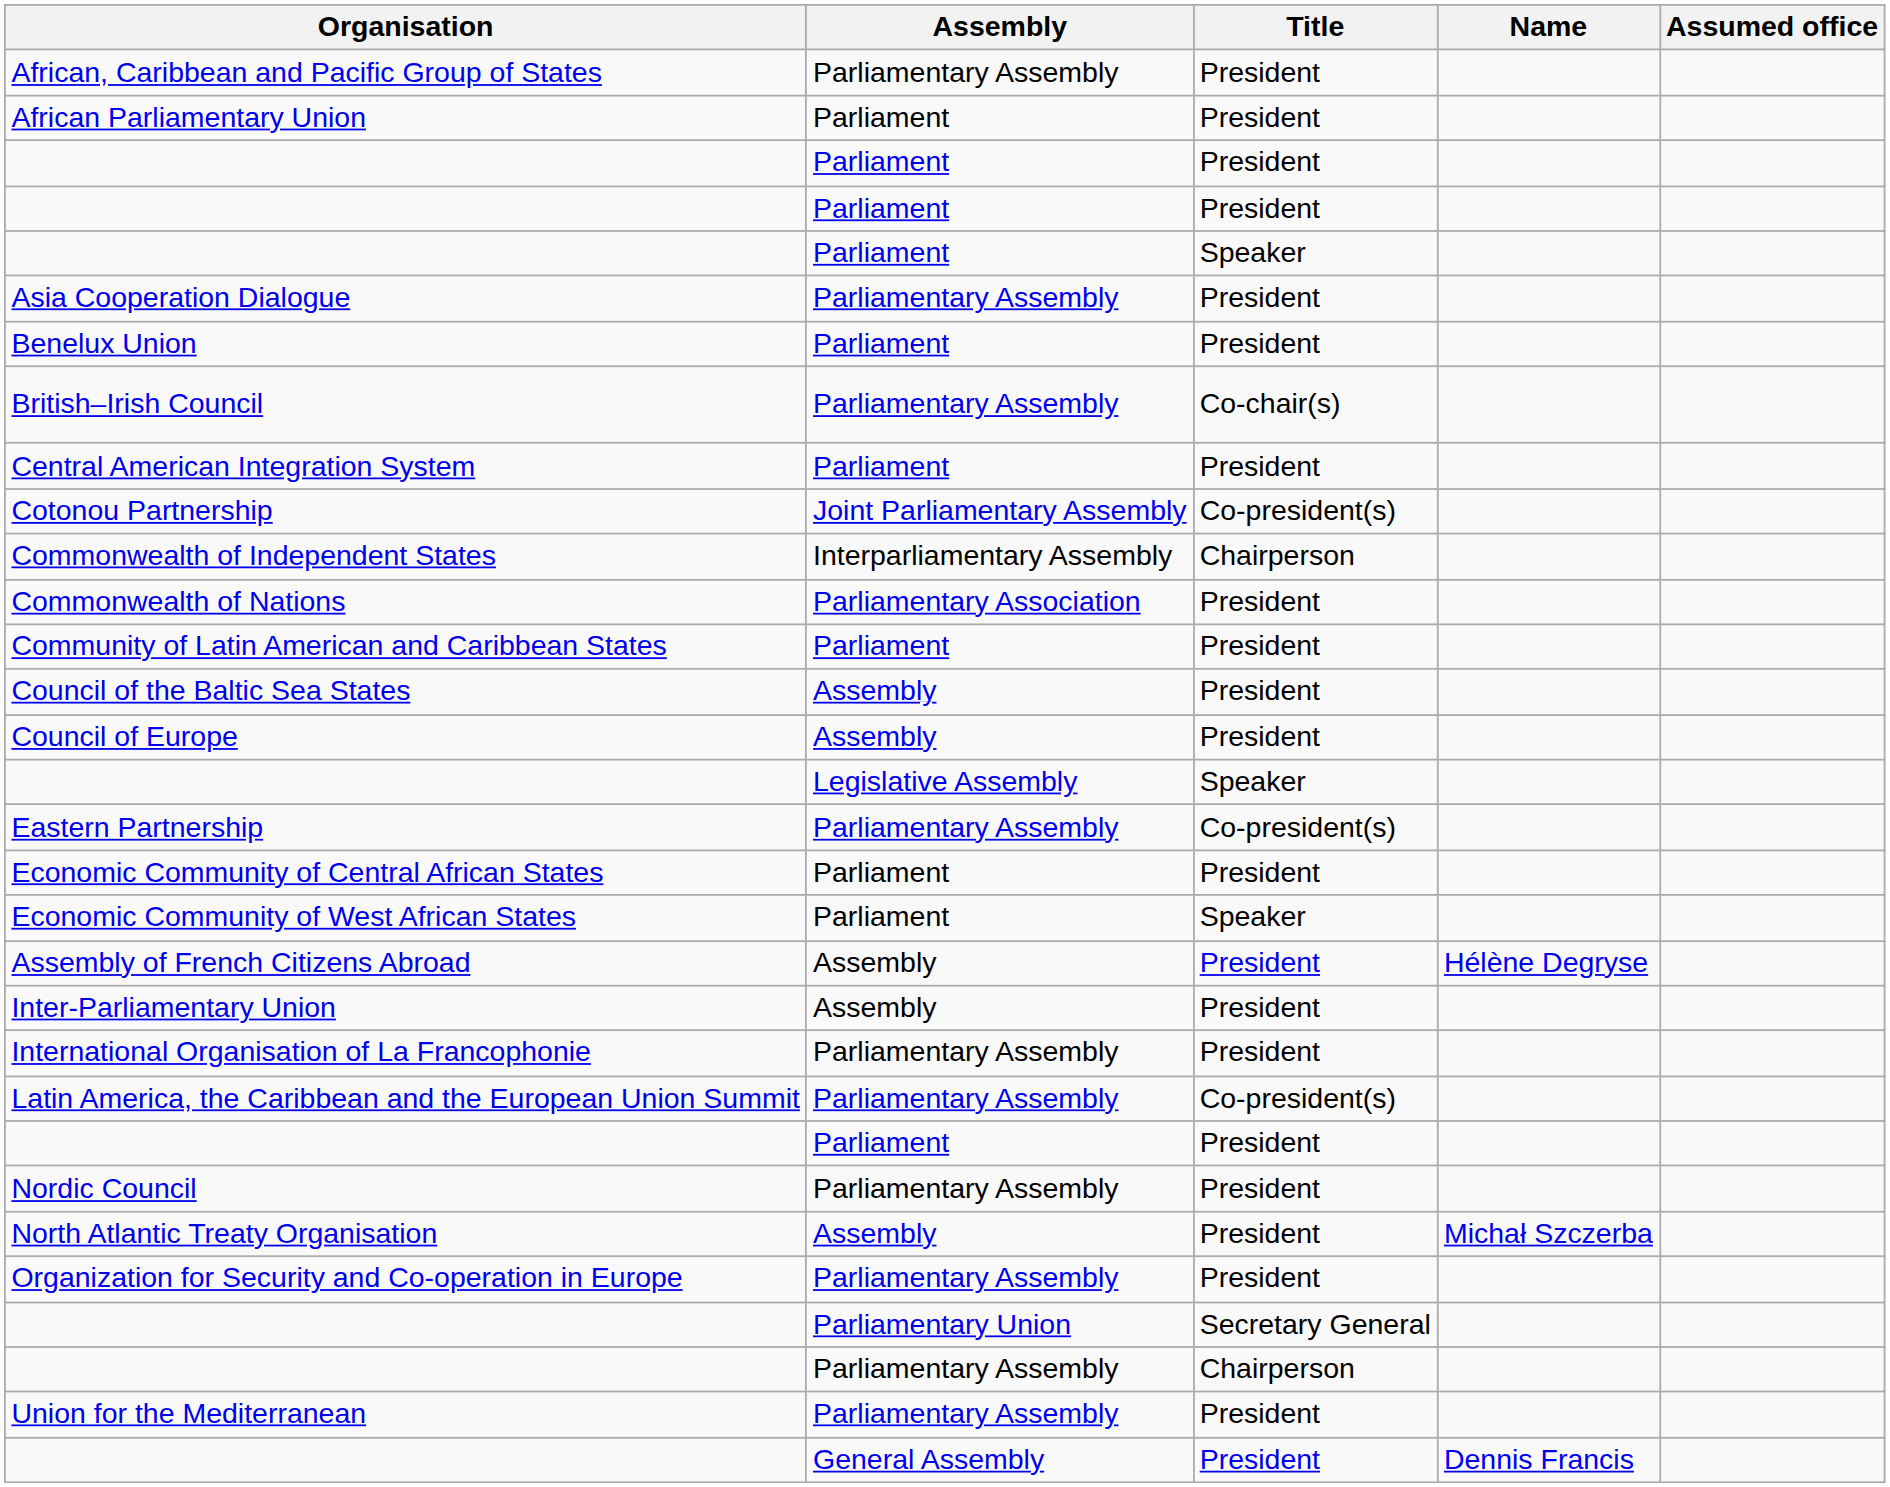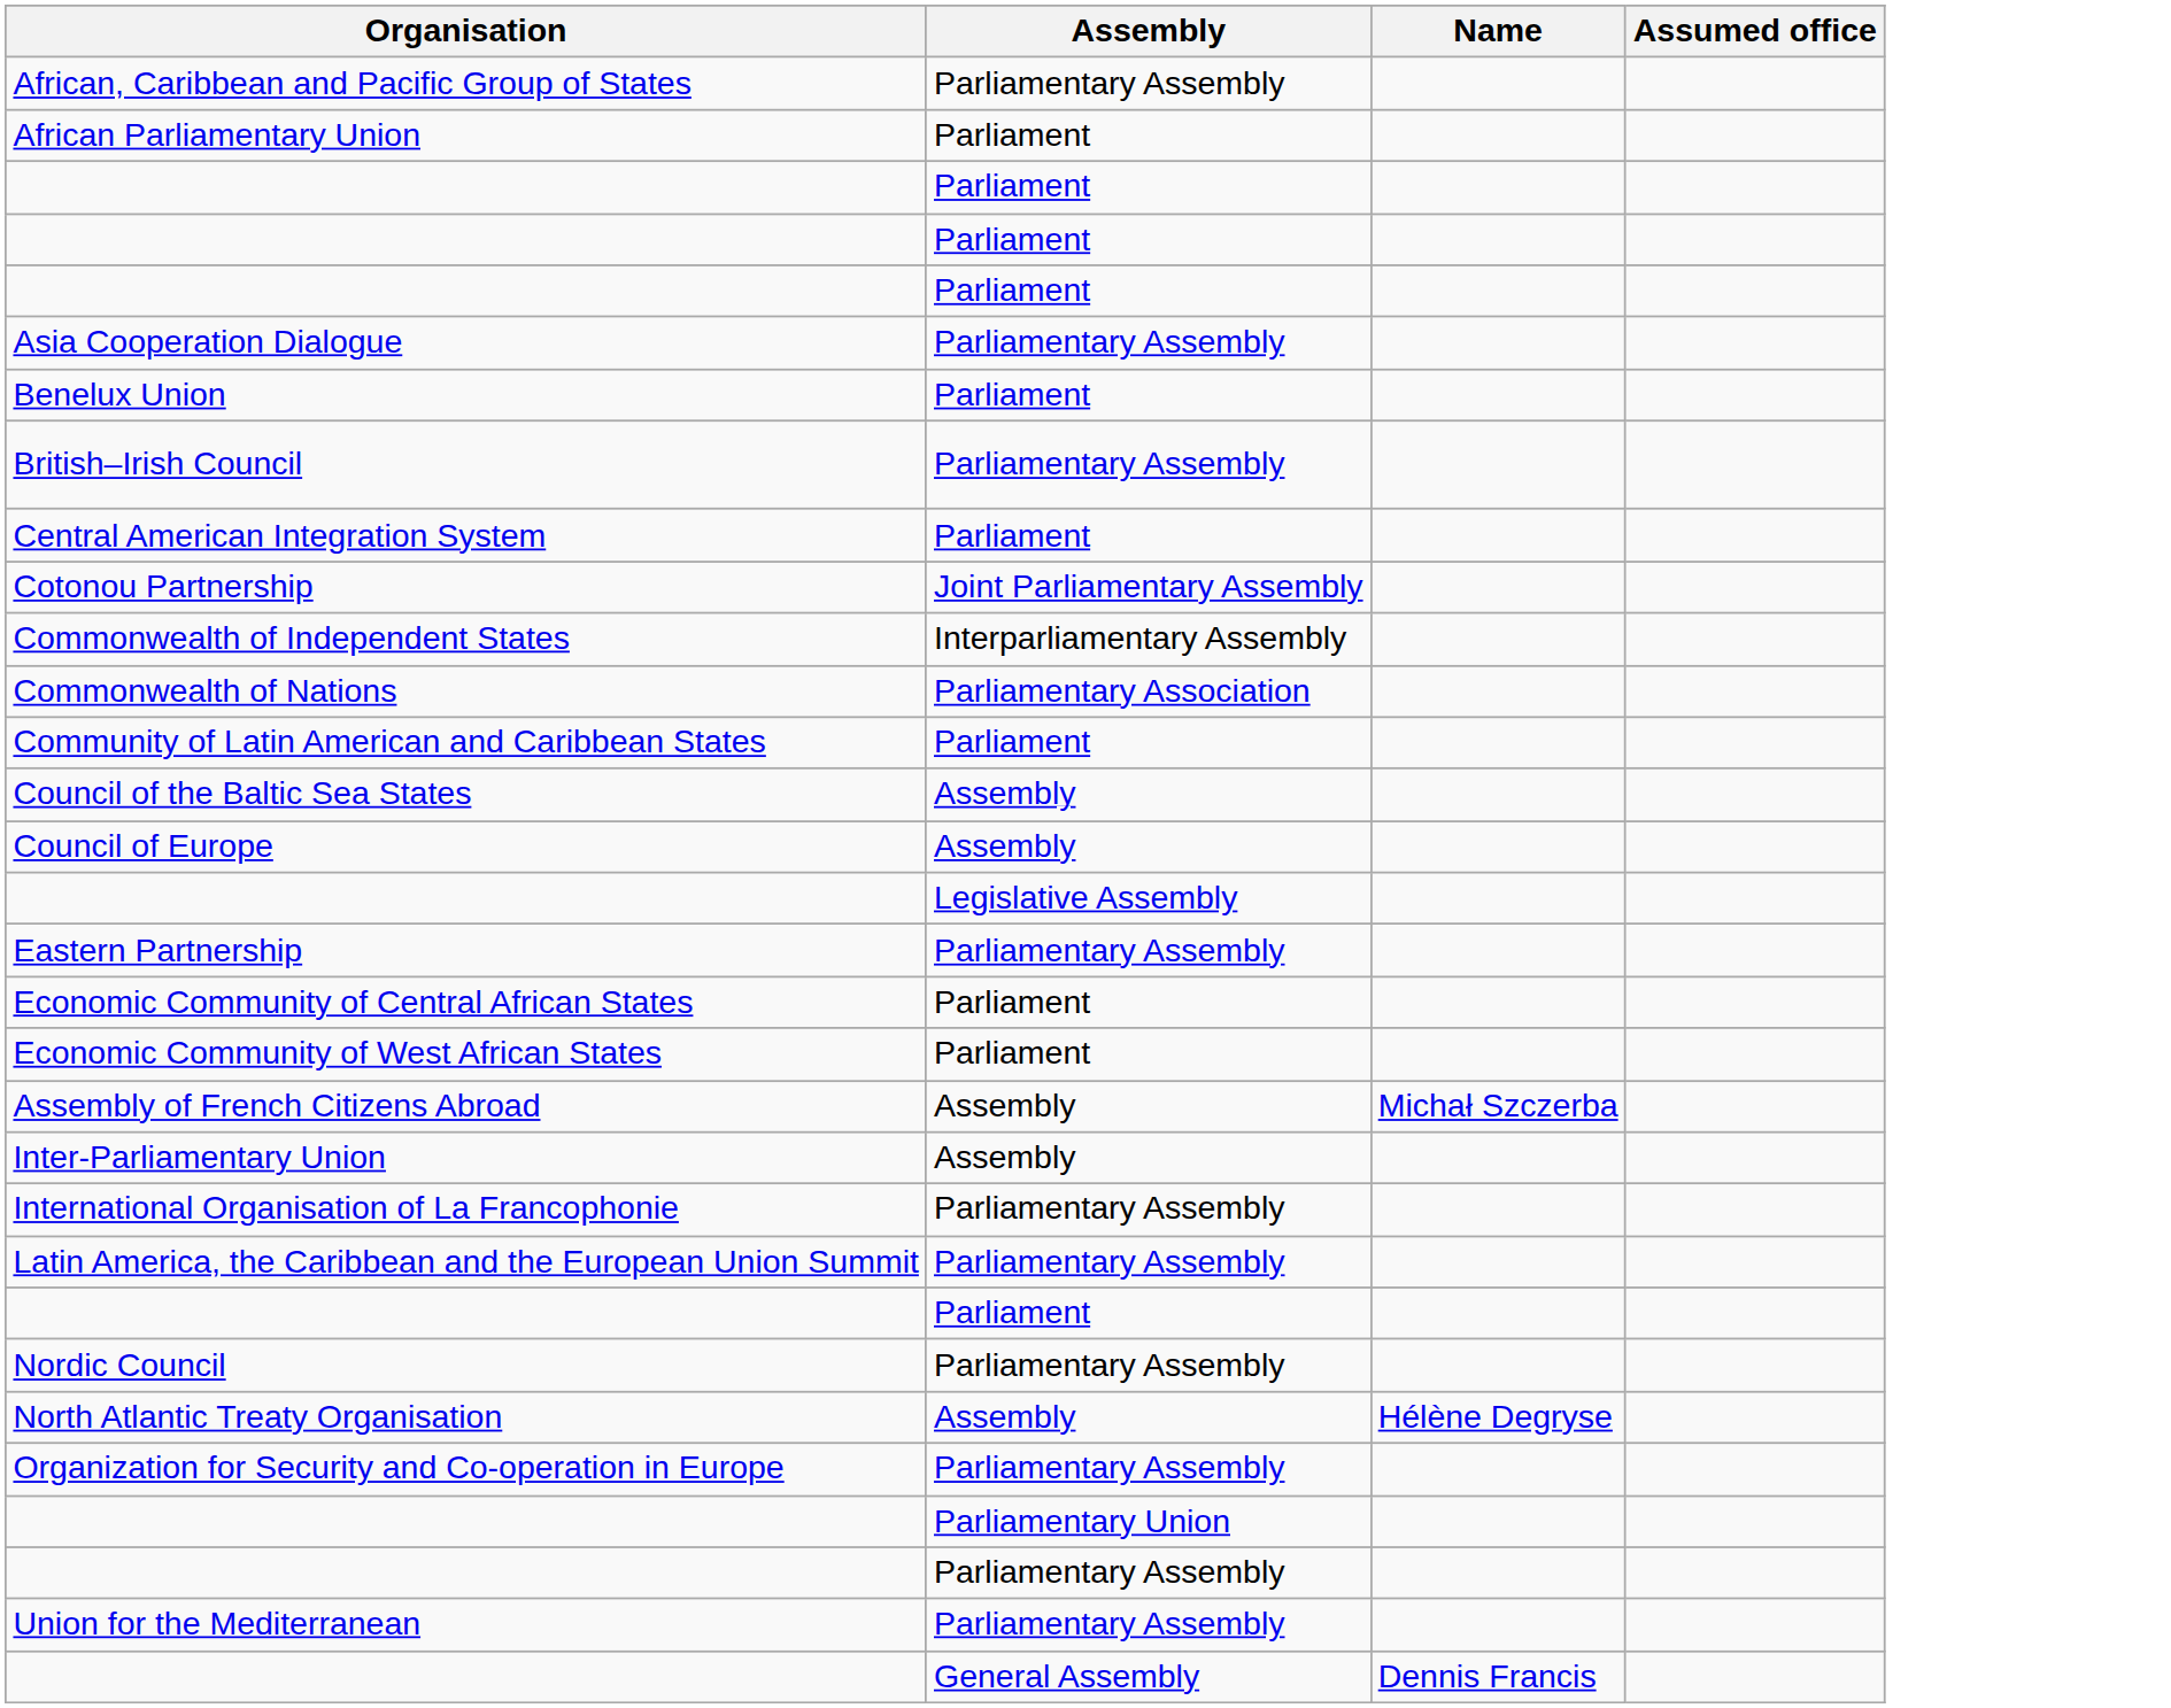 <table class="sortable wikitable">
 <tr>
 <th>Organisation</th>
 <th>Assembly</th>
-<th>Title</th>
 <th>Name</th>
 <th>Assumed office<br></th>
 </tr>
 <tr>
 <td> <a href='#'>African, Caribbean and Pacific Group of States</a></td>
 <td>Parliamentary Assembly</td>
-<td>President</td>
 <td></td>
 <td></td>
 </tr>
 <tr>
 <td><a href='#'>African Parliamentary Union</a></td>
 <td>Parliament</td>
-<td>President</td>
 <td></td>
 <td></td>
 </tr>
 <tr>
 <td></td>
 <td><a href='#'>Parliament</a></td>
-<td>President</td>
 <td></td>
 <td></td>
 </tr>
 <tr>
 <td></td>
 <td><a href='#'>Parliament</a></td>
-<td>President</td>
 <td></td>
 <td></td>
 </tr>
 <tr>
 <td></td>
 <td><a href='#'>Parliament</a></td>
-<td>Speaker</td>
 <td></td>
 <td></td>
 </tr>
 <tr>
 <td><a href='#'>Asia Cooperation Dialogue</a></td>
 <td><a href='#'>Parliamentary Assembly</a></td>
-<td>President</td>
 <td></td>
 <td></td>
 </tr>
 <tr>
 <td> <a href='#'>Benelux Union</a></td>
 <td><a href='#'>Parliament</a></td>
-<td>President</td>
 <td></td>
 <td></td>
 </tr>
 <tr>
 <td><a href='#'>British–Irish Council</a></td>
 <td><a href='#'>Parliamentary Assembly</a></td>
-<td>Co-chair(s)</td>
 <td><br></td>
 <td><br><br></td>
 </tr>
 <tr>
 <td> <a href='#'>Central American Integration System</a></td>
 <td><a href='#'>Parliament</a></td>
-<td>President</td>
 <td></td>
 <td></td>
 </tr>
 <tr>
 <td> <a href='#'>Cotonou Partnership</a></td>
 <td><a href='#'>Joint Parliamentary Assembly</a></td>
-<td>Co-president(s)</td>
 <td><br></td>
 <td><br></td>
 </tr>
 <tr>
 <td> <a href='#'>Commonwealth of Independent States</a></td>
 <td>Interparliamentary Assembly</td>
-<td>Chairperson</td>
 <td></td>
 <td></td>
 </tr>
 <tr>
 <td><a href='#'>Commonwealth of Nations</a></td>
 <td><a href='#'>Parliamentary Association</a></td>
-<td>President</td>
 <td></td>
 <td></td>
 </tr>
 <tr>
 <td> <a href='#'>Community of Latin American and Caribbean States</a></td>
 <td><a href='#'>Parliament</a></td>
-<td>President</td>
 <td></td>
 <td></td>
 </tr>
 <tr>
 <td> <a href='#'>Council of the Baltic Sea States</a></td>
 <td><a href='#'>Assembly</a></td>
-<td>President</td>
 <td></td>
 <td></td>
 </tr>
 <tr>
 <td><a href='#'>Council of Europe</a></td>
 <td><a href='#'>Assembly</a></td>
-<td>President</td>
 <td></td>
 <td></td>
 </tr>
 <tr>
 <td></td>
 <td><a href='#'>Legislative Assembly</a></td>
-<td>Speaker</td>
 <td></td>
 <td></td>
 </tr>
 <tr>
 <td> <a href='#'>Eastern Partnership</a></td>
 <td><a href='#'>Parliamentary Assembly</a></td>
-<td>Co-president(s)</td>
 <td><br></td>
 <td><br></td>
 </tr>
 <tr>
 <td><a href='#'>Economic Community of Central African States</a></td>
 <td>Parliament</td>
-<td>President</td>
 <td></td>
 <td></td>
 </tr>
 <tr>
 <td><a href='#'>Economic Community of West African States</a></td>
 <td>Parliament</td>
-<td>Speaker</td>
 <td></td>
 <td><br></td>
 </tr>
 <tr>
 <td> <a href='#'>Assembly of French Citizens Abroad</a></td>
 <td>Assembly</td>
-<td><a href='#'>President</a></td>
-<td><a href='#'>Hélène Degryse</a></td>
+<td><a href='#'>Michał Szczerba</a></td>
 <td></td>
 </tr>
 <tr>
 <td><a href='#'>Inter-Parliamentary Union</a></td>
 <td>Assembly</td>
-<td>President</td>
 <td></td>
 <td></td>
 </tr>
 <tr>
 <td> <a href='#'>International Organisation of La Francophonie</a></td>
 <td>Parliamentary Assembly</td>
-<td>President</td>
 <td></td>
 <td></td>
 </tr>
 <tr>
 <td> <a href='#'>Latin America, the Caribbean and the European Union Summit</a></td>
 <td><a href='#'>Parliamentary Assembly</a></td>
-<td>Co-president(s)</td>
 <td><br></td>
 <td><br></td>
 </tr>
 <tr>
 <td></td>
 <td><a href='#'>Parliament</a></td>
-<td>President</td>
 <td></td>
 <td></td>
 </tr>
 <tr>
 <td> <a href='#'>Nordic Council</a></td>
 <td>Parliamentary Assembly</td>
-<td>President</td>
 <td></td>
 <td></td>
 </tr>
 <tr>
 <td> <a href='#'>North Atlantic Treaty Organisation</a></td>
 <td><a href='#'>Assembly</a></td>
-<td>President</td>
-<td><a href='#'>Michał Szczerba</a></td>
+<td><a href='#'>Hélène Degryse</a></td>
 <td></td>
 </tr>
 <tr>
 <td> <a href='#'>Organization for Security and Co-operation in Europe</a></td>
 <td><a href='#'>Parliamentary Assembly</a></td>
-<td>President</td>
 <td></td>
 <td><br></td>
 </tr>
 <tr>
 <td></td>
 <td><a href='#'>Parliamentary Union</a></td>
-<td>Secretary General</td>
 <td></td>
 <td></td>
 </tr>
 <tr>
 <td></td>
 <td>Parliamentary Assembly</td>
-<td>Chairperson</td>
 <td></td>
 <td></td>
 </tr>
 <tr>
 <td> <a href='#'>Union for the Mediterranean</a></td>
 <td><a href='#'>Parliamentary Assembly</a></td>
-<td>President</td>
 <td></td>
 <td><br></td>
 </tr>
 <tr>
 <td></td>
 <td><a href='#'>General Assembly</a></td>
-<td><a href='#'>President</a></td>
 <td><a href='#'>Dennis Francis</a></td>
 <td><br></td>
 </tr>
 </table>
